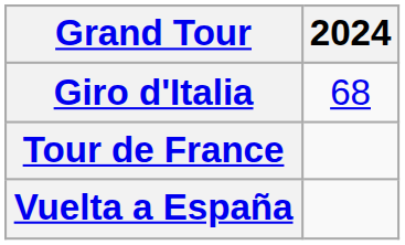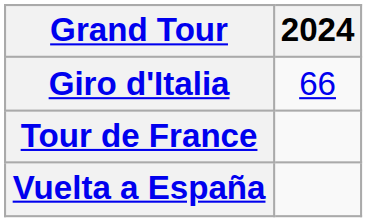 <table class="wikitable plainrowheaders">
 <tr>
 <th scope="col"><a href='#'>Grand Tour</a></th>
 <th>2024</th>
 </tr>
 <tr style="text-align:center;">
 <th scope="row"> <a href='#'>Giro d'Italia</a></th>
-<td><a href='#'>68</a></td>
+<td><a href='#'>66</a></td>
 </tr>
 <tr style="text-align:center;">
 <th scope="row"> <a href='#'>Tour de France</a></th>
 <td></td>
 </tr>
 <tr style="text-align:center;">
 <th scope="row"> <a href='#'>Vuelta a España</a></th>
 <td></td>
 </tr>
 </table>
